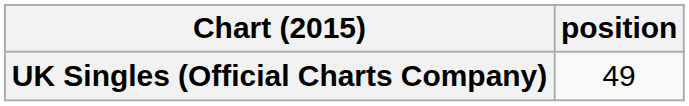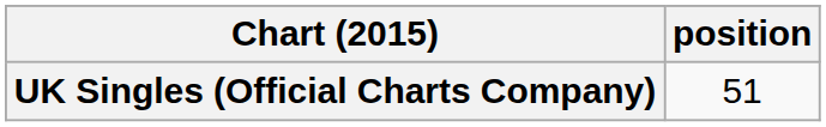 <table class="wikitable plainrowheaders" style="text-align:center;">
 <tr>
 <th>Chart (2015)</th>
 <th>position</th>
 </tr>
 <tr>
 <th scope="row">UK Singles (Official Charts Company)</th>
-<td>49</td>
+<td>51</td>
 </tr>
 </table>
